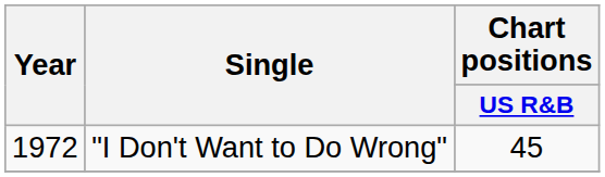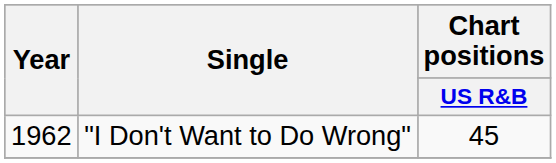 <table class="wikitable" style="text-align:center;">
 <tr>
 <th rowspan="2">Year</th>
 <th rowspan="2">Single</th>
 <th>Chart positions</th>
 </tr>
 <tr style="font-size:smaller;">
 <th width="40"><a href='#'>US R&B</a></th>
 </tr>
 <tr>
-<td>1972</td>
+<td>1962</td>
 <td align="left">"I Don't Want to Do Wrong"</td>
 <td>45</td>
 </tr>
 <tr>
 </tr>
 </table>
